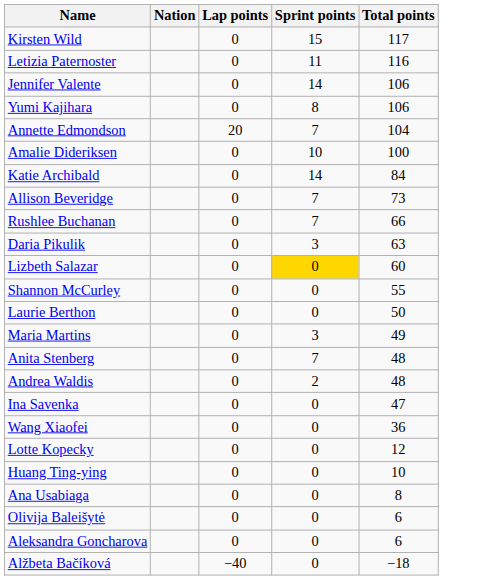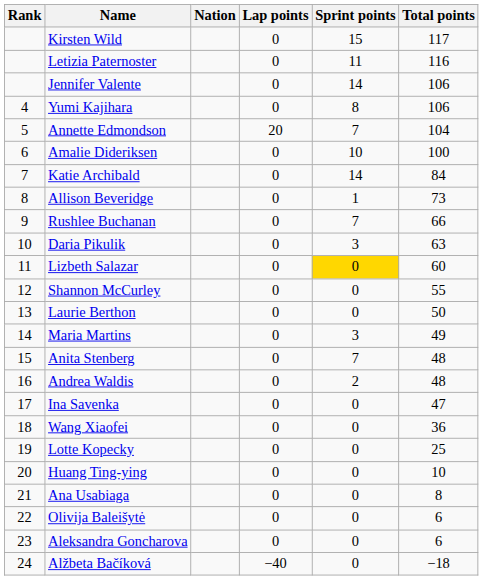 <table class="wikitable sortable" style="text-align:center">
 <tr>
+<th>Rank</th>
 <th>Name</th>
 <th>Nation</th>
 <th>Lap points</th>
 <th>Sprint points</th>
 <th>Total points</th>
 </tr>
 <tr>
+<td></td>
 <td align=left><a href='#'>Kirsten Wild</a></td>
 <td align=left></td>
 <td>0</td>
 <td>15</td>
 <td>117</td>
 </tr>
 <tr>
+<td></td>
 <td align=left><a href='#'>Letizia Paternoster</a></td>
 <td align=left></td>
 <td>0</td>
 <td>11</td>
 <td>116</td>
 </tr>
 <tr>
+<td></td>
 <td align=left><a href='#'>Jennifer Valente</a></td>
 <td align=left></td>
 <td>0</td>
 <td>14</td>
 <td>106</td>
 </tr>
 <tr>
+<td>4</td>
 <td align=left><a href='#'>Yumi Kajihara</a></td>
 <td align=left></td>
 <td>0</td>
 <td>8</td>
 <td>106</td>
 </tr>
 <tr>
+<td>5</td>
 <td align=left><a href='#'>Annette Edmondson</a></td>
 <td align=left></td>
 <td>20</td>
 <td>7</td>
 <td>104</td>
 </tr>
 <tr>
+<td>6</td>
 <td align=left><a href='#'>Amalie Dideriksen</a></td>
 <td align=left></td>
 <td>0</td>
 <td>10</td>
 <td>100</td>
 </tr>
 <tr>
+<td>7</td>
 <td align=left><a href='#'>Katie Archibald</a></td>
 <td align=left></td>
 <td>0</td>
 <td>14</td>
 <td>84</td>
 </tr>
 <tr>
+<td>8</td>
 <td align=left><a href='#'>Allison Beveridge</a></td>
 <td align=left></td>
 <td>0</td>
-<td>7</td>
+<td>1</td>
 <td>73</td>
 </tr>
 <tr>
+<td>9</td>
 <td align=left><a href='#'>Rushlee Buchanan</a></td>
 <td align=left></td>
 <td>0</td>
 <td>7</td>
 <td>66</td>
 </tr>
 <tr>
+<td>10</td>
 <td align=left><a href='#'>Daria Pikulik</a></td>
 <td align=left></td>
 <td>0</td>
 <td>3</td>
 <td>63</td>
 </tr>
 <tr>
+<td>11</td>
 <td align=left><a href='#'>Lizbeth Salazar</a></td>
 <td align=left></td>
 <td>0</td>
 <td style="background: gold;">0</td>
 <td>60</td>
 </tr>
 <tr>
+<td>12</td>
 <td align=left><a href='#'>Shannon McCurley</a></td>
 <td align=left></td>
 <td>0</td>
 <td>0</td>
 <td>55</td>
 </tr>
 <tr>
+<td>13</td>
 <td align=left><a href='#'>Laurie Berthon</a></td>
 <td align=left></td>
 <td>0</td>
 <td>0</td>
 <td>50</td>
 </tr>
 <tr>
+<td>14</td>
 <td align=left><a href='#'>Maria Martins</a></td>
 <td align=left></td>
 <td>0</td>
 <td>3</td>
 <td>49</td>
 </tr>
 <tr>
+<td>15</td>
 <td align=left><a href='#'>Anita Stenberg</a></td>
 <td align=left></td>
 <td>0</td>
 <td>7</td>
 <td>48</td>
 </tr>
 <tr>
+<td>16</td>
 <td align=left><a href='#'>Andrea Waldis</a></td>
 <td align=left></td>
 <td>0</td>
 <td>2</td>
 <td>48</td>
 </tr>
 <tr>
+<td>17</td>
 <td align=left><a href='#'>Ina Savenka</a></td>
 <td align=left></td>
 <td>0</td>
 <td>0</td>
 <td>47</td>
 </tr>
 <tr>
+<td>18</td>
 <td align=left><a href='#'>Wang Xiaofei</a></td>
 <td align=left></td>
 <td>0</td>
 <td>0</td>
 <td>36</td>
 </tr>
 <tr>
+<td>19</td>
 <td align=left><a href='#'>Lotte Kopecky</a></td>
 <td align=left></td>
 <td>0</td>
 <td>0</td>
-<td>12</td>
+<td>25</td>
 </tr>
 <tr>
+<td>20</td>
 <td align=left><a href='#'>Huang Ting-ying</a></td>
 <td align=left></td>
 <td>0</td>
 <td>0</td>
 <td>10</td>
 </tr>
 <tr>
+<td>21</td>
 <td align=left><a href='#'>Ana Usabiaga</a></td>
 <td align=left></td>
 <td>0</td>
 <td>0</td>
 <td>8</td>
 </tr>
 <tr>
+<td>22</td>
 <td align=left><a href='#'>Olivija Baleišytė</a></td>
 <td align=left></td>
 <td>0</td>
 <td>0</td>
 <td>6</td>
 </tr>
 <tr>
+<td>23</td>
 <td align=left><a href='#'>Aleksandra Goncharova</a></td>
 <td align=left></td>
 <td>0</td>
 <td>0</td>
 <td>6</td>
 </tr>
 <tr>
+<td>24</td>
 <td align=left><a href='#'>Alžbeta Bačíková</a></td>
 <td align=left></td>
 <td>−40</td>
 <td>0</td>
 <td>−18</td>
 </tr>
 </table>
